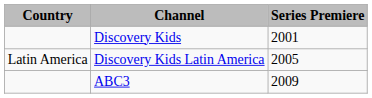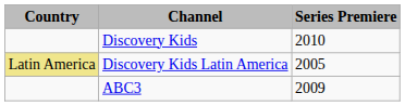 <table class="wikitable">
 <tr>
 <th style="background:#bcbcbc;">Country</th>
 <th style="background:#bcbcbc;">Channel</th>
 <th style="background:#bcbcbc;">Series Premiere</th>
 </tr>
 <tr>
 <td></td>
 <td><a href='#'>Discovery Kids</a></td>
-<td>2001</td>
+<td>2010</td>
 </tr>
 <tr>
-<td>Latin America</td>
+<td style="background: khaki;">Latin America</td>
 <td><a href='#'>Discovery Kids Latin America</a></td>
 <td>2005</td>
 </tr>
 <tr>
 <td></td>
 <td><a href='#'>ABC3</a></td>
 <td>2009</td>
 </tr>
 </table>
